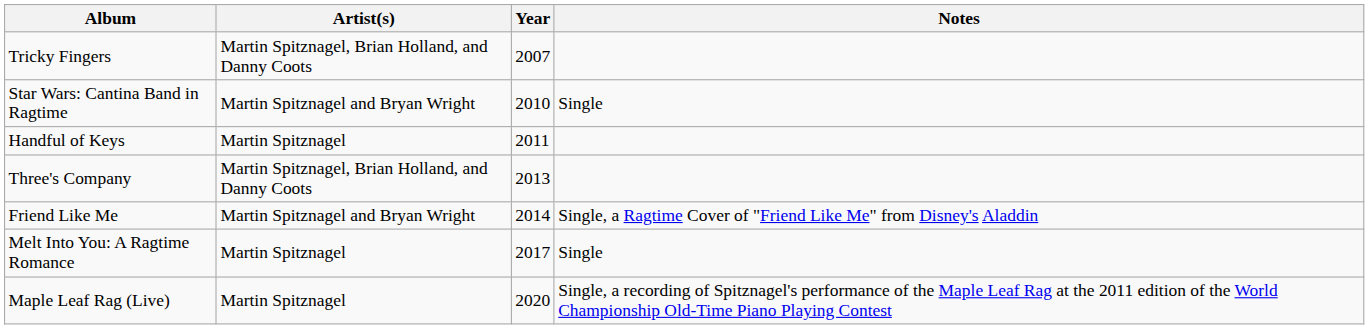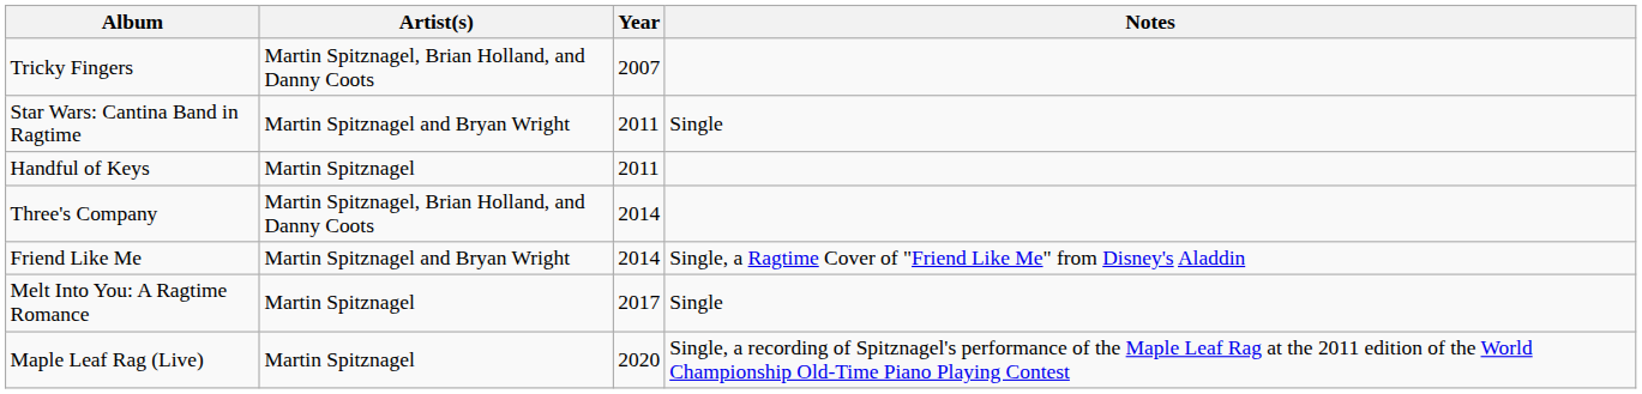 <table class="wikitable">
 <tr>
 <th>Album</th>
 <th>Artist(s)</th>
 <th>Year</th>
 <th>Notes</th>
 </tr>
 <tr>
 <td>Tricky Fingers</td>
 <td>Martin Spitznagel, Brian Holland, and Danny Coots</td>
 <td>2007</td>
 <td></td>
 </tr>
 <tr>
 <td>Star Wars: Cantina Band in Ragtime</td>
 <td>Martin Spitznagel and Bryan Wright</td>
-<td>2010</td>
+<td>2011</td>
 <td>Single</td>
 </tr>
 <tr>
 <td>Handful of Keys</td>
 <td>Martin Spitznagel</td>
 <td>2011</td>
 <td></td>
 </tr>
 <tr>
 <td>Three's Company</td>
 <td>Martin Spitznagel, Brian Holland, and Danny Coots</td>
-<td>2013</td>
+<td>2014</td>
 <td></td>
 </tr>
 <tr>
 <td>Friend Like Me</td>
 <td>Martin Spitznagel and Bryan Wright</td>
 <td>2014</td>
 <td>Single, a <a href='#'>Ragtime</a> Cover of "<a href='#'>Friend Like Me</a>" from <a href='#'>Disney's</a> <a href='#'>Aladdin</a></td>
 </tr>
 <tr>
 <td>Melt Into You: A Ragtime Romance</td>
 <td>Martin Spitznagel</td>
 <td>2017</td>
 <td>Single</td>
 </tr>
 <tr>
 <td>Maple Leaf Rag (Live)</td>
 <td>Martin Spitznagel</td>
 <td>2020</td>
 <td>Single, a recording of Spitznagel's performance of the <a href='#'>Maple Leaf Rag</a> at the 2011 edition of the <a href='#'>World Championship Old-Time Piano Playing Contest</a></td>
 </tr>
 </table>
